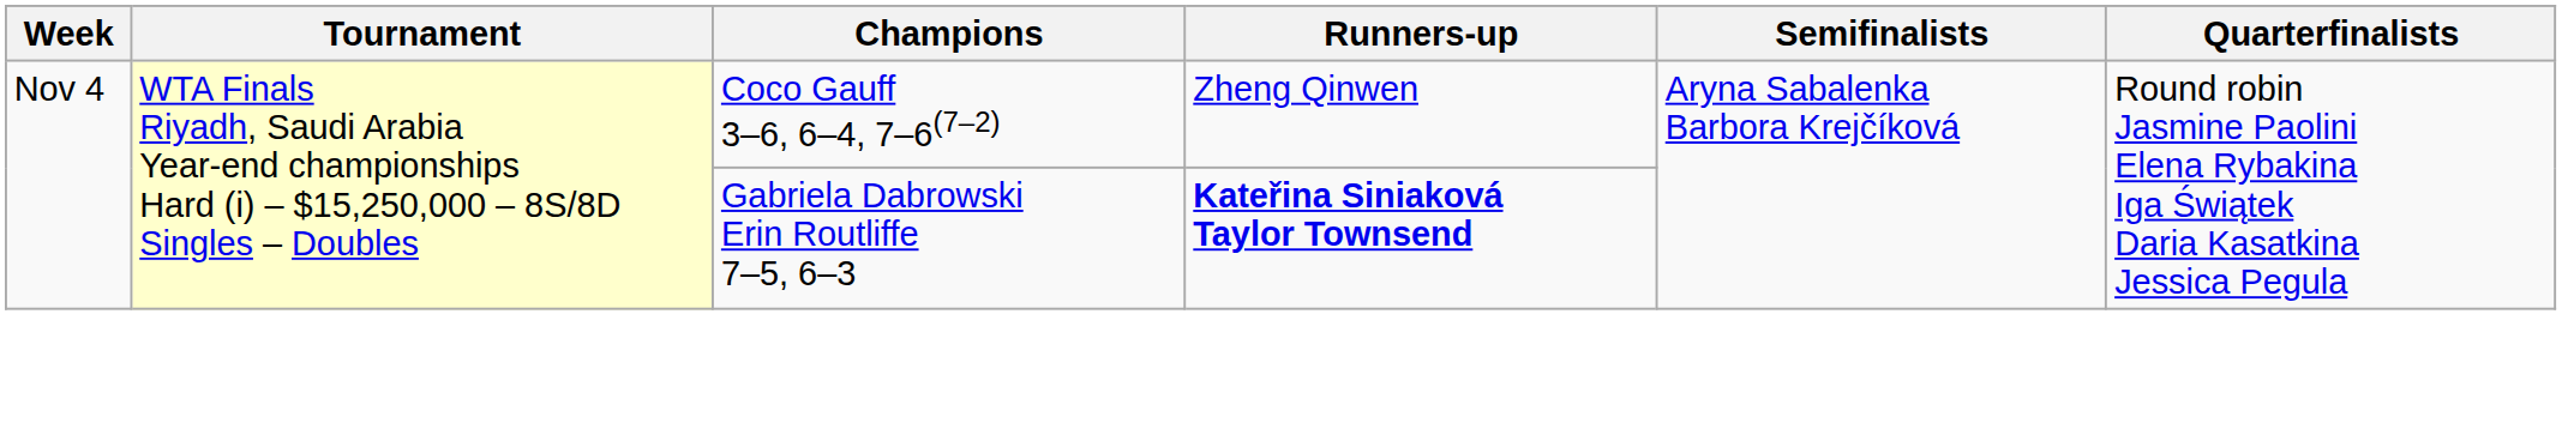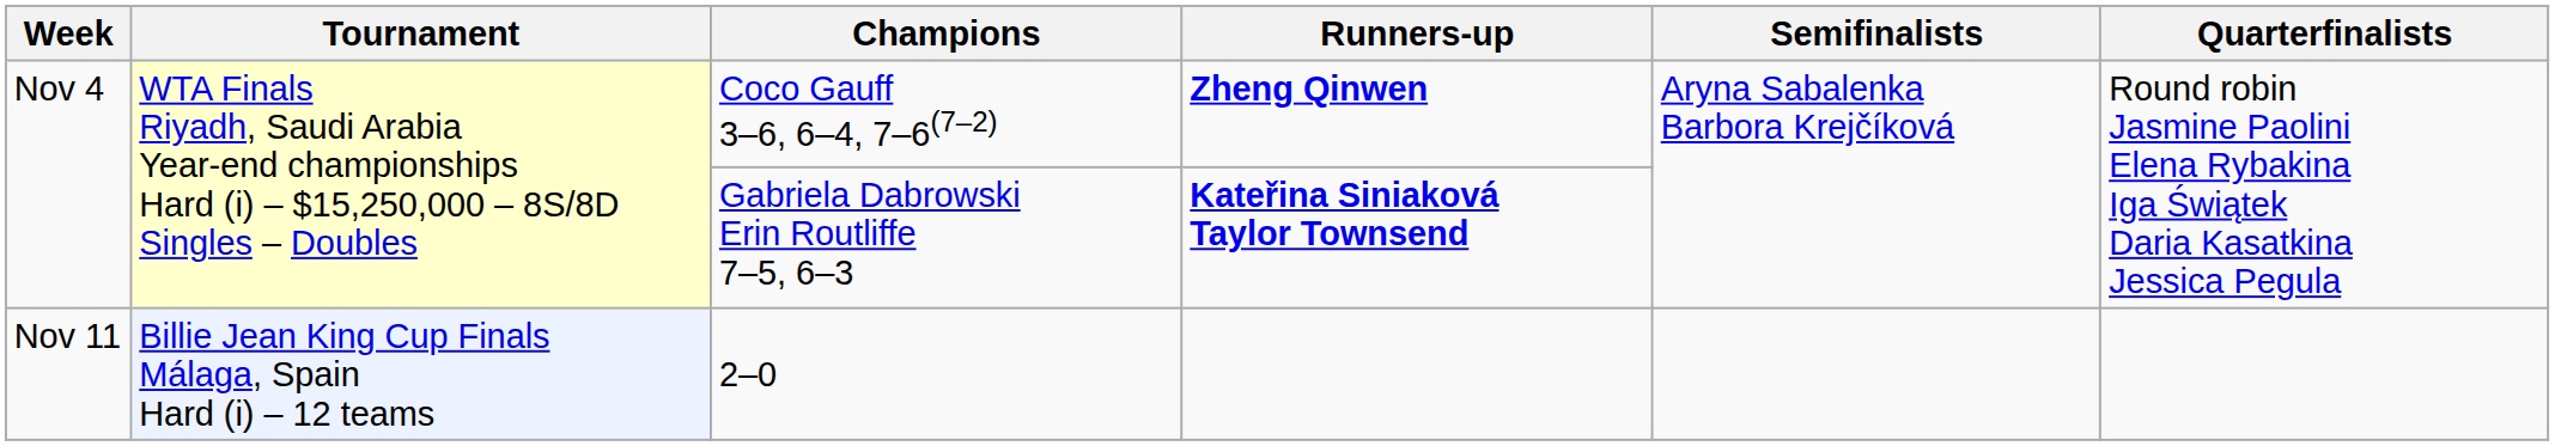 <table class="wikitable" style=font-size:95%>
 <tr>
 <th style="width:48px;">Week</th>
 <th style="width:248px;">Tournament</th>
 <th style="width:200px;">Champions</th>
 <th style="width:200px;">Runners-up</th>
 <th style="width:190px;">Semifinalists</th>
 <th style="width:190px;">Quarterfinalists</th>
 </tr>
 <tr style="vertical-align:top">
 <td rowspan="2">Nov 4</td>
 <td style="background:#ffc;"  rowspan="2"><a href='#'>WTA Finals</a> <br><a href='#'>Riyadh</a>, Saudi Arabia<br> Year-end championships <br>  Hard (i) – $15,250,000 – 8S/8D <br> <a href='#'>Singles</a> – <a href='#'>Doubles</a></td>
 <td> <a href='#'>Coco Gauff</a> <br> 3–6, 6–4, 7–6<sup>(7–2)</sup></td>
-<td> <a href='#'>Zheng Qinwen</a></td>
+<td><strong> <a href='#'>Zheng Qinwen</a></strong></td>
 <td rowspan="2"> <a href='#'>Aryna Sabalenka</a> <br>  <a href='#'>Barbora Krejčíková</a></td>
 <td rowspan="2">Round robin <br>  <a href='#'>Jasmine Paolini</a> <br>  <a href='#'>Elena Rybakina</a> <br>  <a href='#'>Iga Świątek</a> <br>  <a href='#'>Daria Kasatkina</a> <br>  <a href='#'>Jessica Pegula</a></td>
 </tr>
 <tr style="vertical-align:top">
 <td> <a href='#'>Gabriela Dabrowski</a> <br>  <a href='#'>Erin Routliffe</a> <br> 7–5, 6–3</td>
 <td><strong> <a href='#'>Kateřina Siniaková</a> <br>  <a href='#'>Taylor Townsend</a></strong></td>
 </tr>
+<tr style="vertical-align:top">
+<td>Nov 11</td>
+<td style="background:#ecf2ff;"><a href='#'>Billie Jean King Cup Finals</a> <br> <a href='#'>Málaga</a>, Spain <br> Hard (i) – 12 teams</td>
+<td> <br> 2–0</td>
+<td></td>
+<td><br></td>
+<td> <br>  <br>  <br> </td>
+</tr>
 </table>
